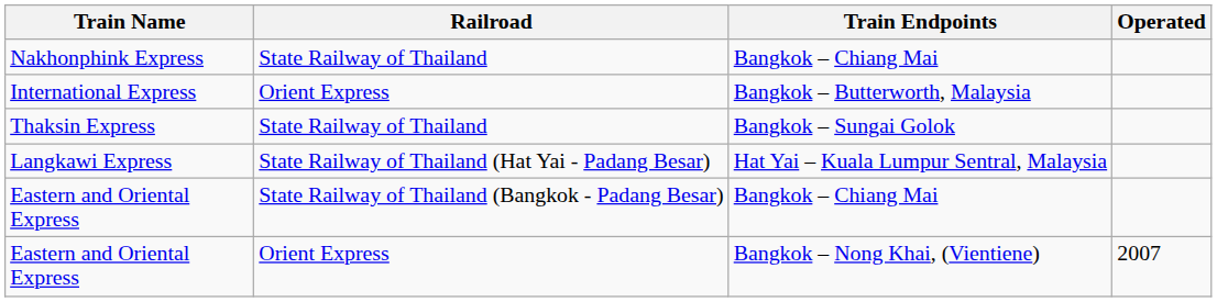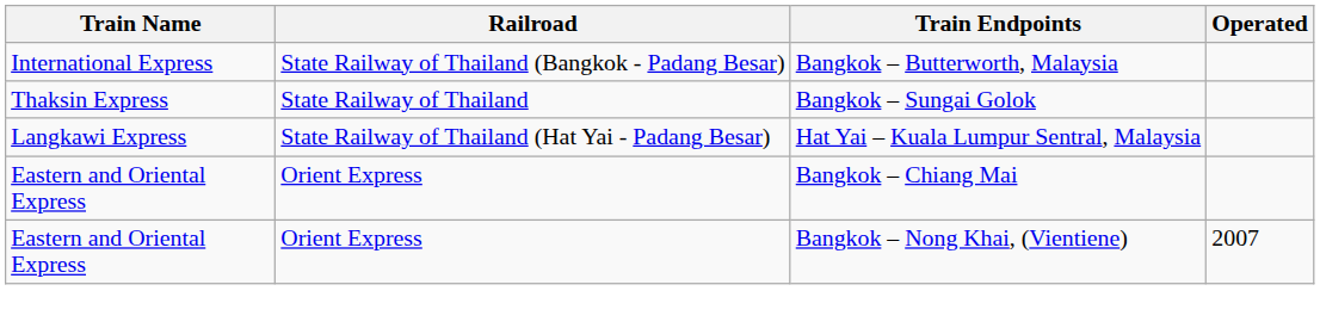 <table class="wikitable">
 <tr valign="top">
 <th style="width:175px;">Train Name</th>
 <th>Railroad</th>
 <th>Train Endpoints</th>
 <th>Operated</th>
 </tr>
 <tr valign="top">
-<td><a href='#'>Nakhonphink Express</a></td>
-<td><a href='#'>State Railway of Thailand</a></td>
-<td><a href='#'>Bangkok</a> – <a href='#'>Chiang Mai</a></td>
-<td> </td>
-</tr>
-<tr valign="top">
 <td><a href='#'>International Express</a></td>
-<td><a href='#'>Orient Express</a></td>
+<td><a href='#'>State Railway of Thailand</a> (Bangkok - <a href='#'>Padang Besar</a>)</td>
 <td><a href='#'>Bangkok</a> – <a href='#'>Butterworth</a>, <a href='#'>Malaysia</a></td>
 <td> </td>
 </tr>
 <tr valign="top">
 <td><a href='#'>Thaksin Express</a></td>
 <td><a href='#'>State Railway of Thailand</a></td>
 <td><a href='#'>Bangkok</a> – <a href='#'>Sungai Golok</a></td>
 <td> </td>
 </tr>
 <tr valign="top">
 <td><a href='#'>Langkawi Express</a></td>
 <td><a href='#'>State Railway of Thailand</a> (Hat Yai - <a href='#'>Padang Besar</a>)</td>
 <td><a href='#'>Hat Yai</a> – <a href='#'>Kuala Lumpur Sentral</a>, <a href='#'>Malaysia</a></td>
 <td> </td>
 </tr>
 <tr valign="top">
 <td><a href='#'>Eastern and Oriental Express</a></td>
-<td><a href='#'>State Railway of Thailand</a> (Bangkok - <a href='#'>Padang Besar</a>)</td>
+<td><a href='#'>Orient Express</a></td>
 <td><a href='#'>Bangkok</a> – <a href='#'>Chiang Mai</a></td>
 <td> </td>
 </tr>
 <tr valign="top">
 <td><a href='#'>Eastern and Oriental Express</a></td>
 <td><a href='#'>Orient Express</a></td>
 <td><a href='#'>Bangkok</a> – <a href='#'>Nong Khai</a>, (<a href='#'>Vientiene</a>)</td>
 <td>2007</td>
 </tr>
 </table>
